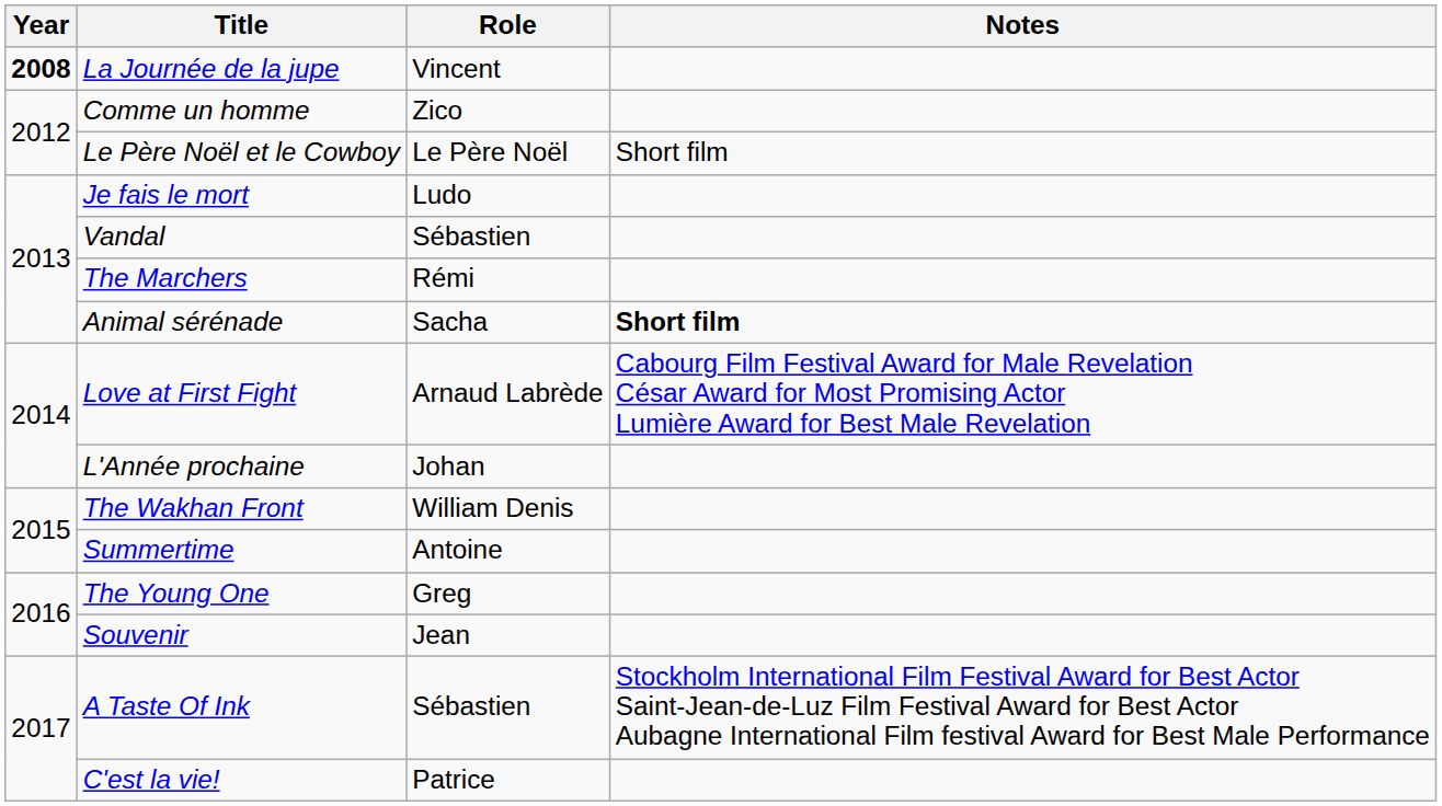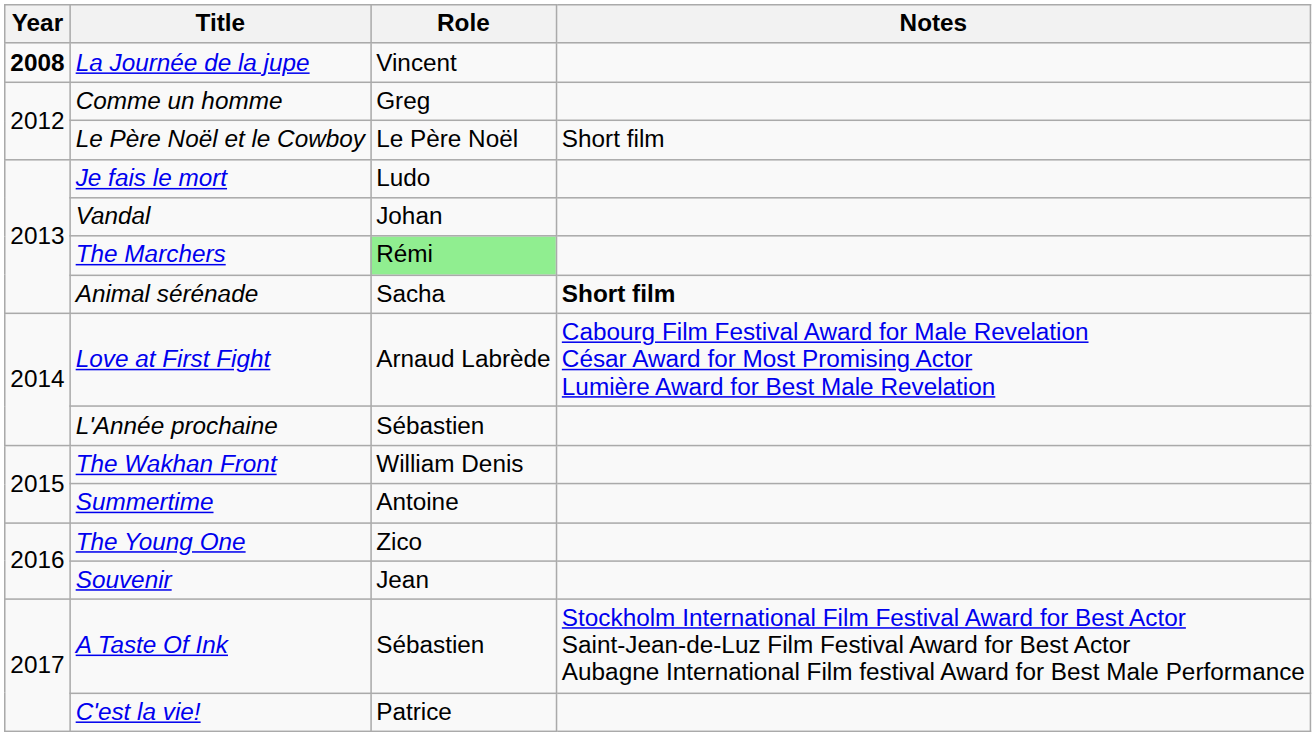 <table class="wikitable sortable">
 <tr>
 <th>Year</th>
 <th>Title</th>
 <th>Role</th>
 <th class="unsortable">Notes</th>
 </tr>
 <tr>
 <td><strong>2008</strong></td>
 <td><em><a href='#'>La Journée de la jupe</a></em></td>
 <td>Vincent</td>
 <td></td>
 </tr>
 <tr>
 <td rowspan=2>2012</td>
 <td><em>Comme un homme</em></td>
-<td>Zico</td>
+<td>Greg</td>
 <td></td>
 </tr>
 <tr>
 <td><em>Le Père Noël et le Cowboy</em></td>
 <td>Le Père Noël</td>
 <td>Short film</td>
 </tr>
 <tr>
 <td rowspan=4>2013</td>
 <td><em><a href='#'>Je fais le mort</a></em></td>
 <td>Ludo</td>
 <td></td>
 </tr>
 <tr>
 <td><em>Vandal</em></td>
-<td>Sébastien</td>
+<td>Johan</td>
 <td></td>
 </tr>
 <tr>
 <td><em><a href='#'>The Marchers</a></em></td>
-<td>Rémi</td>
+<td style="background: lightgreen;">Rémi</td>
 <td></td>
 </tr>
 <tr>
 <td><em>Animal sérénade</em></td>
 <td>Sacha</td>
 <td><strong>Short film</strong></td>
 </tr>
 <tr>
 <td rowspan=2>2014</td>
 <td><em><a href='#'>Love at First Fight</a></em></td>
 <td>Arnaud Labrède</td>
 <td><a href='#'>Cabourg Film Festival Award for Male Revelation</a><br><a href='#'>César Award for Most Promising Actor</a><br><a href='#'>Lumière Award for Best Male Revelation</a></td>
 </tr>
 <tr>
 <td><em>L'Année prochaine</em></td>
-<td>Johan</td>
+<td>Sébastien</td>
 <td></td>
 </tr>
 <tr>
 <td rowspan=2>2015</td>
 <td><em><a href='#'>The Wakhan Front</a></em></td>
 <td>William Denis</td>
 <td></td>
 </tr>
 <tr>
 <td><em><a href='#'>Summertime</a></em></td>
 <td>Antoine</td>
 <td></td>
 </tr>
 <tr>
 <td rowspan=2>2016</td>
 <td><em><a href='#'>The Young One</a></em></td>
-<td>Greg</td>
+<td>Zico</td>
 <td></td>
 </tr>
 <tr>
 <td><em><a href='#'>Souvenir</a></em></td>
 <td>Jean</td>
 <td></td>
 </tr>
 <tr>
 <td rowspan=2>2017</td>
 <td><em><a href='#'>A Taste Of Ink</a></em></td>
 <td>Sébastien</td>
 <td><a href='#'>Stockholm International Film Festival Award for Best Actor</a><br>Saint-Jean-de-Luz Film Festival Award for Best Actor<br>Aubagne International Film festival Award for Best Male Performance</td>
 </tr>
 <tr>
 <td><em><a href='#'>C'est la vie!</a></em></td>
 <td>Patrice</td>
 <td></td>
 </tr>
 </table>
